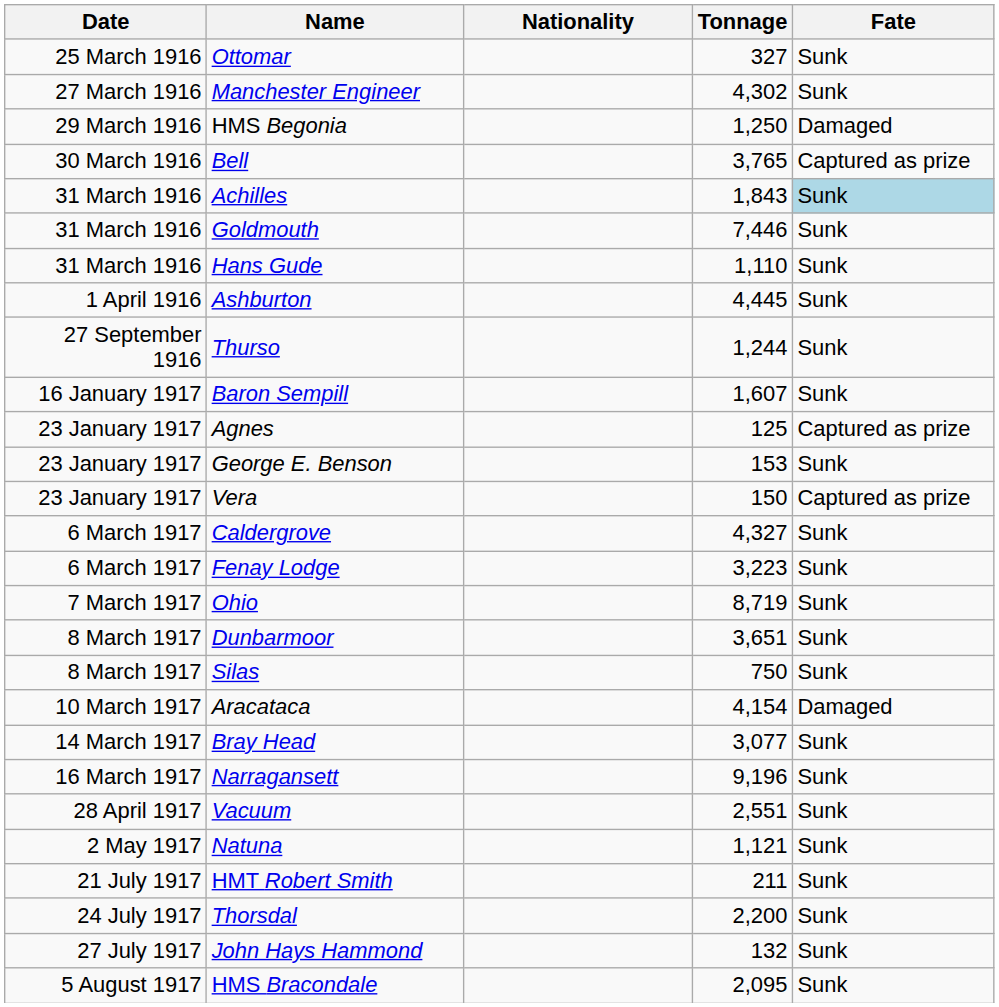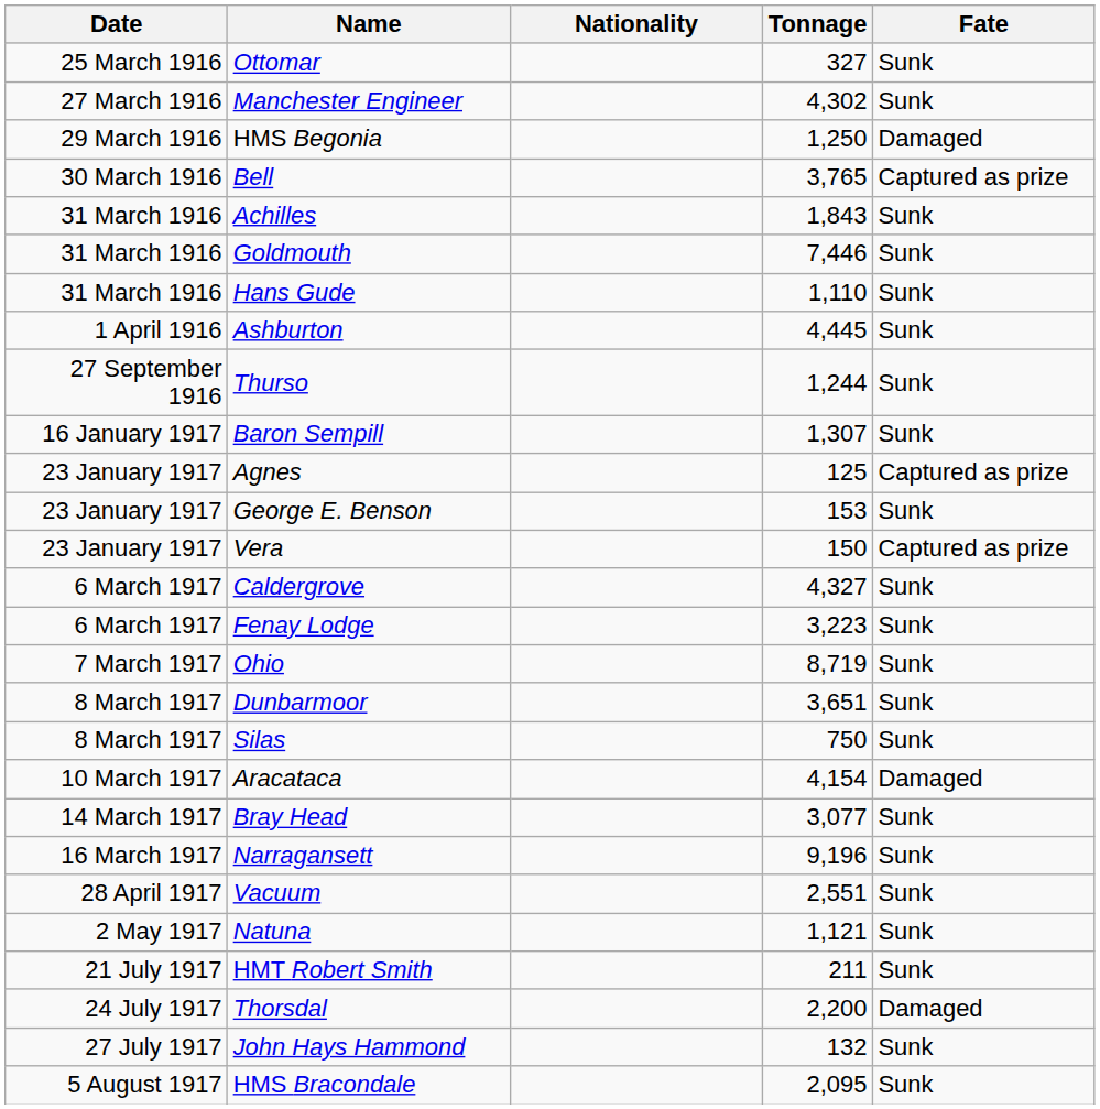 <table class="wikitable sortable">
 <tr>
 <th width="140px">Date</th>
 <th width="180px">Name</th>
 <th width="160px">Nationality</th>
 <th width="25px">Tonnage</th>
 <th width="140px">Fate</th>
 </tr>
 <tr>
 <td align="right">25 March 1916</td>
 <td align="left"><a href='#'><em>Ottomar</em></a></td>
 <td align="left"></td>
 <td align="right">327</td>
 <td align="left">Sunk</td>
 </tr>
 <tr>
 <td align="right">27 March 1916</td>
 <td align="left"><a href='#'><em>Manchester Engineer</em></a></td>
 <td align="left"></td>
 <td align="right">4,302</td>
 <td align="left">Sunk</td>
 </tr>
 <tr>
 <td align="right">29 March 1916</td>
 <td align="left">HMS <em>Begonia</em></td>
 <td align="left"></td>
 <td align="right">1,250</td>
 <td align="left">Damaged</td>
 </tr>
 <tr>
 <td align="right">30 March 1916</td>
 <td align="left"><a href='#'><em>Bell</em></a></td>
 <td align="left"></td>
 <td align="right">3,765</td>
 <td align="left">Captured as prize</td>
 </tr>
 <tr>
 <td align="right">31 March 1916</td>
 <td align="left"><a href='#'><em>Achilles</em></a></td>
 <td align="left"></td>
 <td align="right">1,843</td>
-<td align="left" style="background: lightblue;">Sunk</td>
+<td align="left">Sunk</td>
 </tr>
 <tr>
 <td align="right">31 March 1916</td>
 <td align="left"><a href='#'><em>Goldmouth</em></a></td>
 <td align="left"></td>
 <td align="right">7,446</td>
 <td align="left">Sunk</td>
 </tr>
 <tr>
 <td align="right">31 March 1916</td>
 <td align="left"><a href='#'><em>Hans Gude</em></a></td>
 <td align="left"></td>
 <td align="right">1,110</td>
 <td align="left">Sunk</td>
 </tr>
 <tr>
 <td align="right">1 April 1916</td>
 <td align="left"><a href='#'><em>Ashburton</em></a></td>
 <td align="left"></td>
 <td align="right">4,445</td>
 <td align="left">Sunk</td>
 </tr>
 <tr>
 <td align="right">27 September 1916</td>
 <td align="left"><a href='#'><em>Thurso</em></a></td>
 <td align="left"></td>
 <td align="right">1,244</td>
 <td align="left">Sunk</td>
 </tr>
 <tr>
 <td align="right">16 January 1917</td>
 <td align="left"><a href='#'><em>Baron Sempill</em></a></td>
 <td align="left"></td>
-<td align="right">1,607</td>
+<td align="right">1,307</td>
 <td align="left">Sunk</td>
 </tr>
 <tr>
 <td align="right">23 January 1917</td>
 <td align="left"><em>Agnes</em></td>
 <td align="left"></td>
 <td align="right">125</td>
 <td align="left">Captured as prize</td>
 </tr>
 <tr>
 <td align="right">23 January 1917</td>
 <td align="left"><em>George E. Benson</em></td>
 <td align="left"></td>
 <td align="right">153</td>
 <td align="left">Sunk</td>
 </tr>
 <tr>
 <td align="right">23 January 1917</td>
 <td align="left"><em>Vera</em></td>
 <td align="left"></td>
 <td align="right">150</td>
 <td align="left">Captured as prize</td>
 </tr>
 <tr>
 <td align="right">6 March 1917</td>
 <td align="left"><a href='#'><em>Caldergrove</em></a></td>
 <td align="left"></td>
 <td align="right">4,327</td>
 <td align="left">Sunk</td>
 </tr>
 <tr>
 <td align="right">6 March 1917</td>
 <td align="left"><a href='#'><em>Fenay Lodge</em></a></td>
 <td align="left"></td>
 <td align="right">3,223</td>
 <td align="left">Sunk</td>
 </tr>
 <tr>
 <td align="right">7 March 1917</td>
 <td align="left"><a href='#'><em>Ohio</em></a></td>
 <td align="left"></td>
 <td align="right">8,719</td>
 <td align="left">Sunk</td>
 </tr>
 <tr>
 <td align="right">8 March 1917</td>
 <td align="left"><a href='#'><em>Dunbarmoor</em></a></td>
 <td align="left"></td>
 <td align="right">3,651</td>
 <td align="left">Sunk</td>
 </tr>
 <tr>
 <td align="right">8 March 1917</td>
 <td align="left"><a href='#'><em>Silas</em></a></td>
 <td align="left"></td>
 <td align="right">750</td>
 <td align="left">Sunk</td>
 </tr>
 <tr>
 <td align="right">10 March 1917</td>
 <td align="left"><em>Aracataca</em></td>
 <td align="left"></td>
 <td align="right">4,154</td>
 <td align="left">Damaged</td>
 </tr>
 <tr>
 <td align="right">14 March 1917</td>
 <td align="left"><a href='#'><em>Bray Head</em></a></td>
 <td align="left"></td>
 <td align="right">3,077</td>
 <td align="left">Sunk</td>
 </tr>
 <tr>
 <td align="right">16 March 1917</td>
 <td align="left"><a href='#'><em>Narragansett</em></a></td>
 <td align="left"></td>
 <td align="right">9,196</td>
 <td align="left">Sunk</td>
 </tr>
 <tr>
 <td align="right">28 April 1917</td>
 <td align="left"><a href='#'><em>Vacuum</em></a></td>
 <td align="left"></td>
 <td align="right">2,551</td>
 <td align="left">Sunk</td>
 </tr>
 <tr>
 <td align="right">2 May 1917</td>
 <td align="left"><a href='#'><em>Natuna</em></a></td>
 <td align="left"></td>
 <td align="right">1,121</td>
 <td align="left">Sunk</td>
 </tr>
 <tr>
 <td align="right">21 July 1917</td>
 <td align="left"><a href='#'>HMT <em>Robert Smith</em></a></td>
 <td align="left"></td>
 <td align="right">211</td>
 <td align="left">Sunk</td>
 </tr>
 <tr>
 <td align="right">24 July 1917</td>
 <td align="left"><a href='#'><em>Thorsdal</em></a></td>
 <td align="left"></td>
 <td align="right">2,200</td>
-<td align="left">Sunk</td>
+<td align="left">Damaged</td>
 </tr>
 <tr>
 <td align="right">27 July 1917</td>
 <td align="left"><a href='#'><em>John Hays Hammond</em></a></td>
 <td align="left"></td>
 <td align="right">132</td>
 <td align="left">Sunk</td>
 </tr>
 <tr>
 <td align="right">5 August 1917</td>
 <td align="left"><a href='#'>HMS <em>Bracondale</em></a></td>
 <td align="left"></td>
 <td align="right">2,095</td>
 <td align="left">Sunk</td>
 </tr>
 </table>
